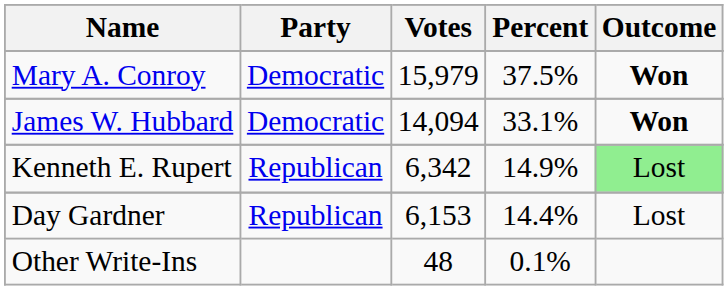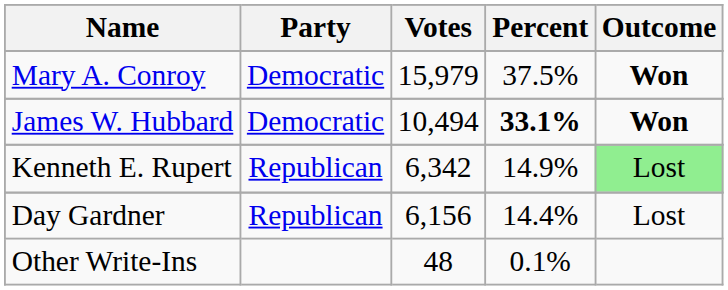 <table class=wikitable style="text-align:center">
 <tr>
 <th>Name</th>
 <th>Party</th>
 <th>Votes</th>
 <th>Percent</th>
 <th>Outcome</th>
 </tr>
 <tr>
 </tr>
 <tr>
 <td align=left><a href='#'>Mary A. Conroy</a></td>
 <td><a href='#'>Democratic</a></td>
 <td>15,979</td>
 <td>37.5%</td>
 <td><strong>Won</strong></td>
 </tr>
 <tr>
 </tr>
 <tr>
 <td align=left><a href='#'>James W. Hubbard</a></td>
 <td><a href='#'>Democratic</a></td>
-<td>14,094</td>
-<td>33.1%</td>
+<td>10,494</td>
+<td><strong>33.1%</strong></td>
 <td><strong>Won</strong></td>
 </tr>
 <tr>
 </tr>
 <tr>
 <td align=left>Kenneth E. Rupert</td>
 <td><a href='#'>Republican</a></td>
 <td>6,342</td>
 <td>14.9%</td>
 <td style="background: lightgreen;">Lost</td>
 </tr>
 <tr>
 </tr>
 <tr>
 <td align=left>Day Gardner</td>
 <td><a href='#'>Republican</a></td>
-<td>6,153</td>
+<td>6,156</td>
 <td>14.4%</td>
 <td>Lost</td>
 </tr>
 <tr>
 <td align=left>Other Write-Ins</td>
 <td></td>
 <td>48</td>
 <td>0.1%</td>
 <td></td>
 </tr>
 </table>
